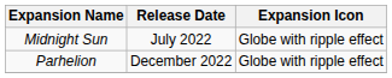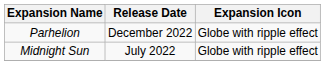 <table class="wikitable" style="text-align:center">
 <tr>
 <th>Expansion Name</th>
 <th>Release Date</th>
 <th>Expansion Icon</th>
 </tr>
 <tr>
+<td><em>Parhelion</em></td>
+<td>December 2022</td>
+<td>Globe with ripple effect</td>
+</tr>
+<tr>
 <td><em>Midnight Sun</em></td>
 <td>July 2022</td>
 <td>Globe with ripple effect</td>
 </tr>
 <tr>
-<td><em>Parhelion</em></td>
-<td>December 2022</td>
-<td>Globe with ripple effect</td>
-</tr>
-<tr>
 </tr>
 </table>
